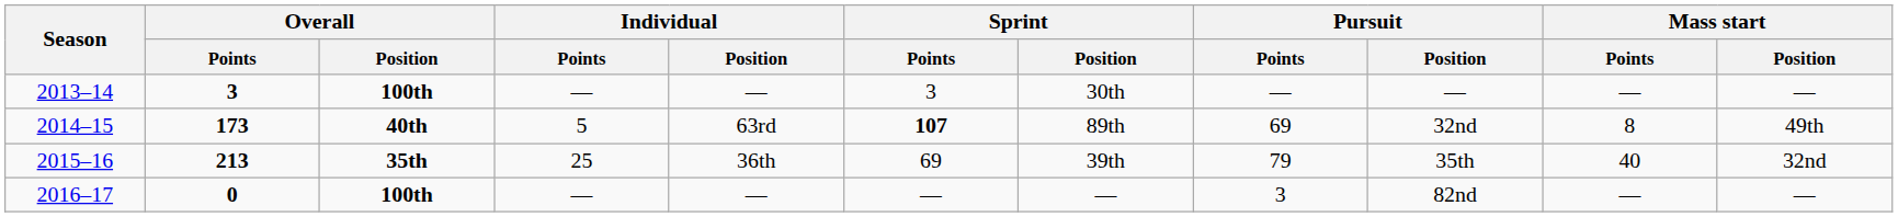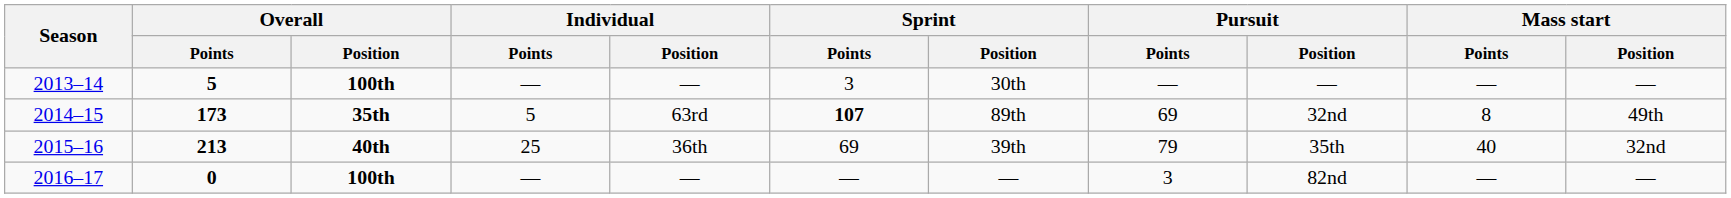 <table class="wikitable" style="text-align:center;" width="70%">
 <tr class="hintergrundfarbe5">
 <th rowspan="2" style="width:4%;">Season</th>
 <th colspan="2">Overall</th>
 <th colspan="2">Individual</th>
 <th colspan="2">Sprint</th>
 <th colspan="2">Pursuit</th>
 <th colspan="2">Mass start</th>
 </tr>
 <tr class="hintergrundfarbe5">
 <th style="width:5%;"><small>Points</small></th>
 <th style="width:5%;"><small>Position</small></th>
 <th style="width:5%;"><small>Points</small></th>
 <th style="width:5%;"><small>Position</small></th>
 <th style="width:5%;"><small>Points</small></th>
 <th style="width:5%;"><small>Position</small></th>
 <th style="width:5%;"><small>Points</small></th>
 <th style="width:5%;"><small>Position</small></th>
 <th style="width:5%;"><small>Points</small></th>
 <th style="width:5%;"><small>Position</small></th>
 </tr>
 <tr>
 <td><a href='#'>2013–14</a></td>
-<td><strong>3</strong></td>
+<td><strong>5</strong></td>
 <td><strong>100th</strong></td>
 <td>—</td>
 <td>—</td>
 <td>3</td>
 <td>30th</td>
 <td>—</td>
 <td>—</td>
 <td>—</td>
 <td>—</td>
 </tr>
 <tr>
 <td><a href='#'>2014–15</a></td>
 <td><strong>173</strong></td>
-<td><strong>40th</strong></td>
+<td><strong>35th</strong></td>
 <td>5</td>
 <td>63rd</td>
 <td><strong>107</strong></td>
 <td>89th</td>
 <td>69</td>
 <td>32nd</td>
 <td>8</td>
 <td>49th</td>
 </tr>
 <tr>
 <td><a href='#'>2015–16</a></td>
 <td><strong>213</strong></td>
-<td><strong>35th</strong></td>
+<td><strong>40th</strong></td>
 <td>25</td>
 <td>36th</td>
 <td>69</td>
 <td>39th</td>
 <td>79</td>
 <td>35th</td>
 <td>40</td>
 <td>32nd</td>
 </tr>
 <tr>
 <td><a href='#'>2016–17</a></td>
 <td><strong>0</strong></td>
 <td><strong>100th</strong></td>
 <td>—</td>
 <td>—</td>
 <td>—</td>
 <td>—</td>
 <td>3</td>
 <td>82nd</td>
 <td>—</td>
 <td>—</td>
 </tr>
 </table>
